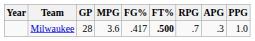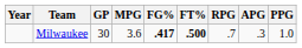 <table class="wikitable sortable" style="font-size:95%; text-align:right;">
 <tr>
 <th>Year</th>
 <th>Team</th>
 <th>GP</th>
 <th>MPG</th>
 <th>FG%</th>
 <th>FT%</th>
 <th>RPG</th>
 <th>APG</th>
 <th>PPG</th>
 </tr>
 <tr>
 <td style="text-align:left;"></td>
 <td style="text-align:left;"><a href='#'>Milwaukee</a></td>
-<td>28</td>
+<td>30</td>
 <td>3.6</td>
-<td>.417</td>
+<td><strong>.417</strong></td>
 <td><strong>.500</strong></td>
 <td>.7</td>
 <td>.3</td>
 <td>1.0</td>
 </tr>
 </table>
